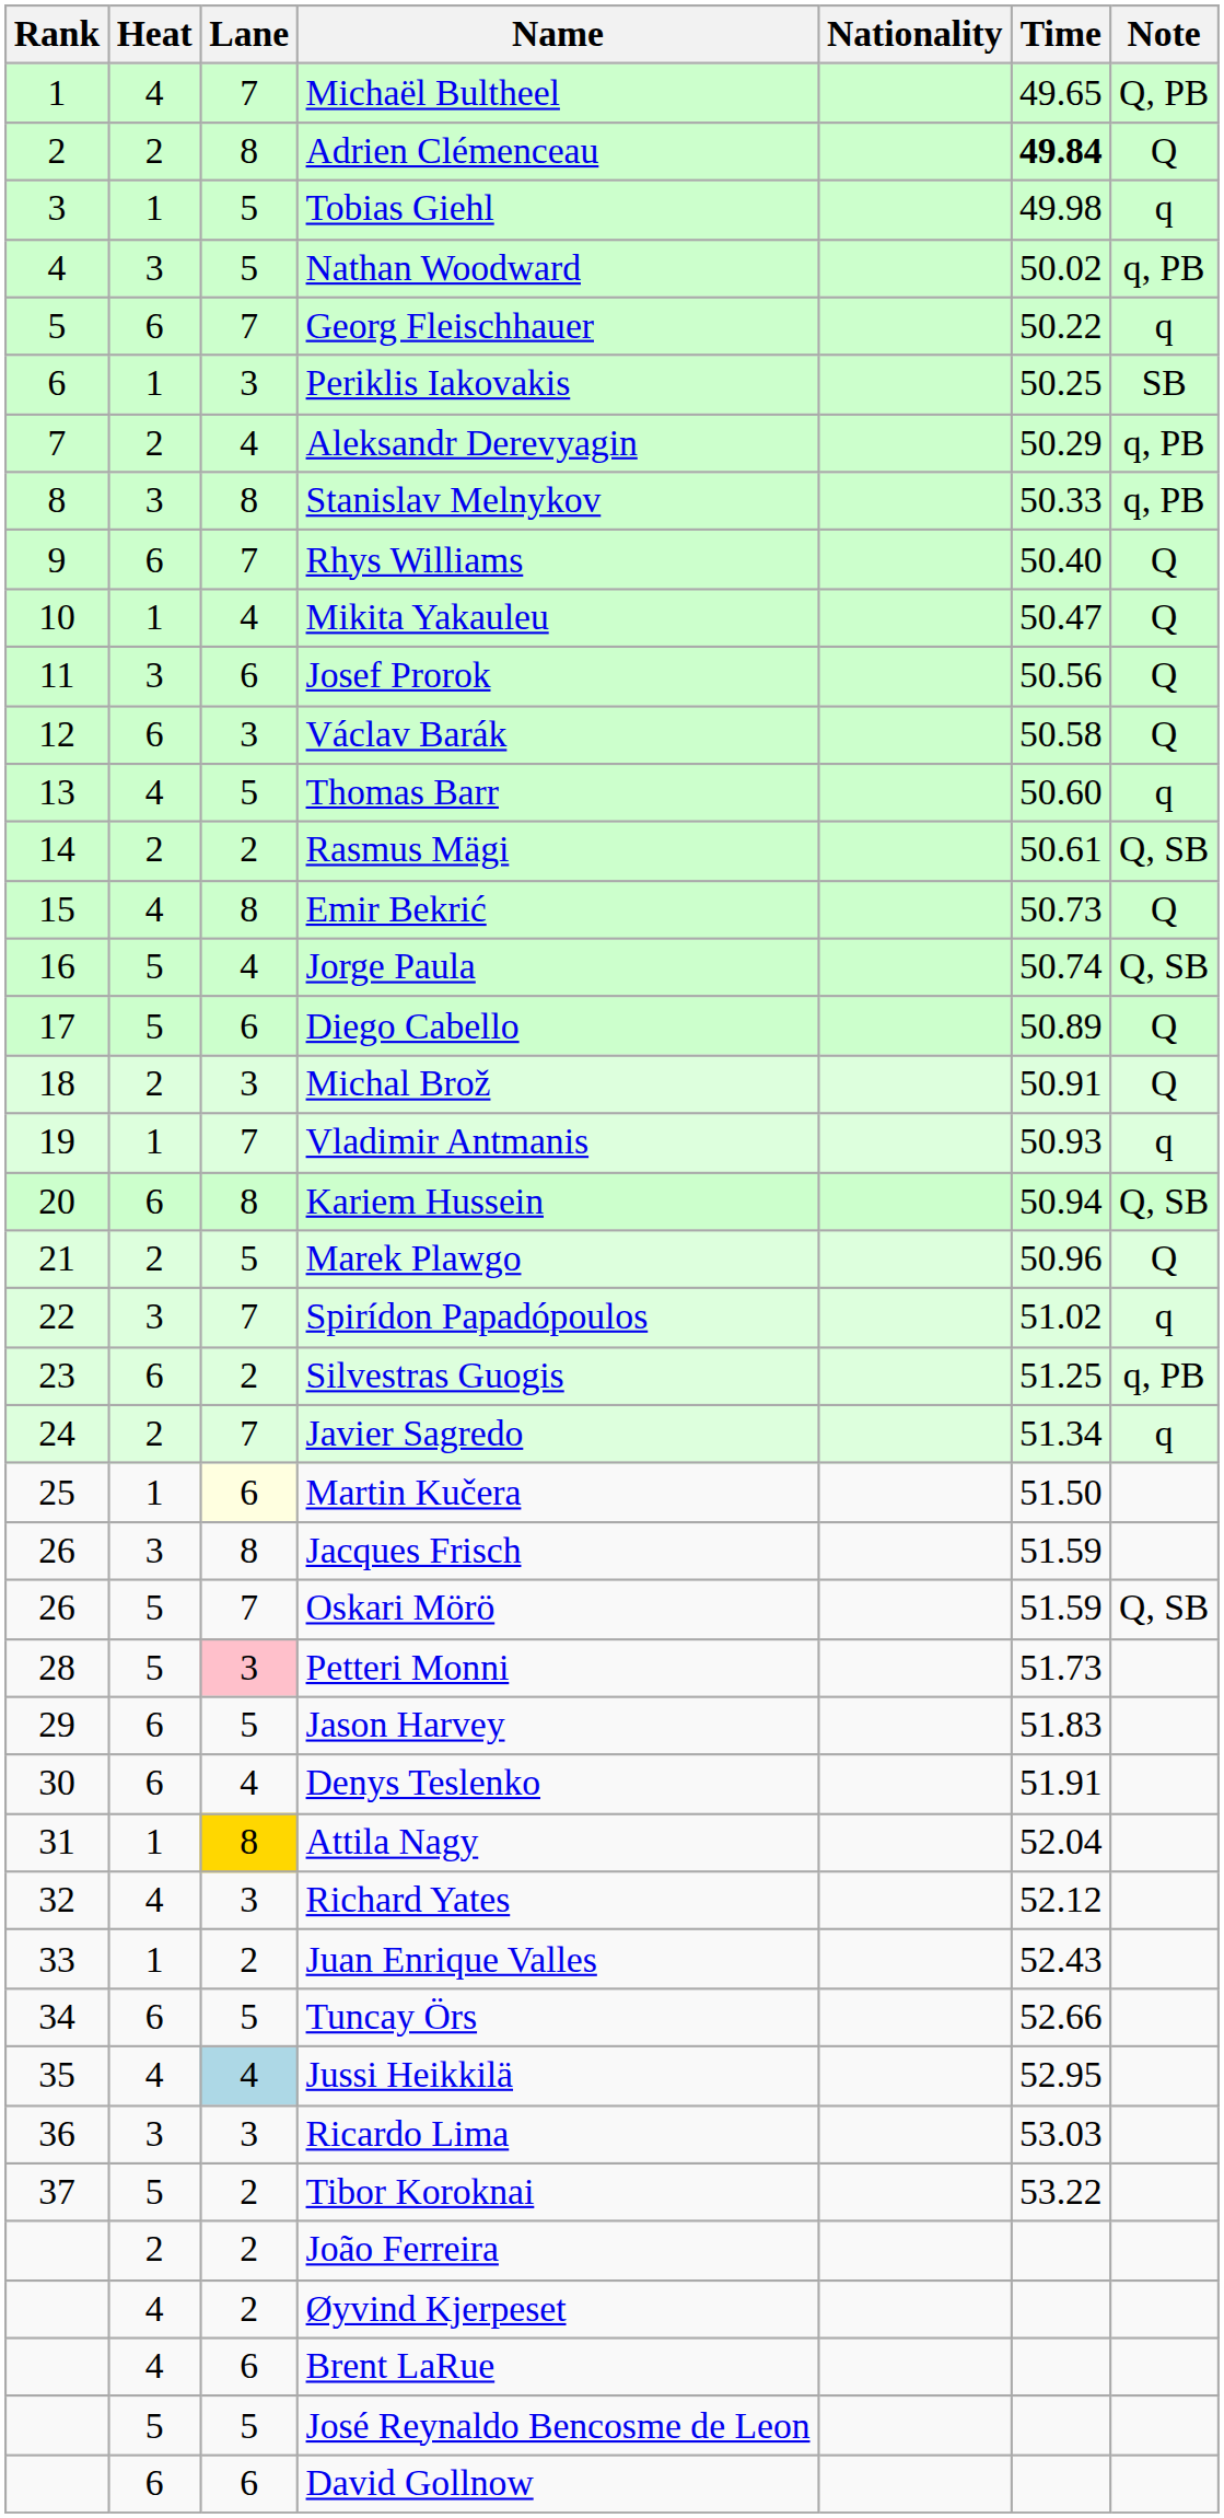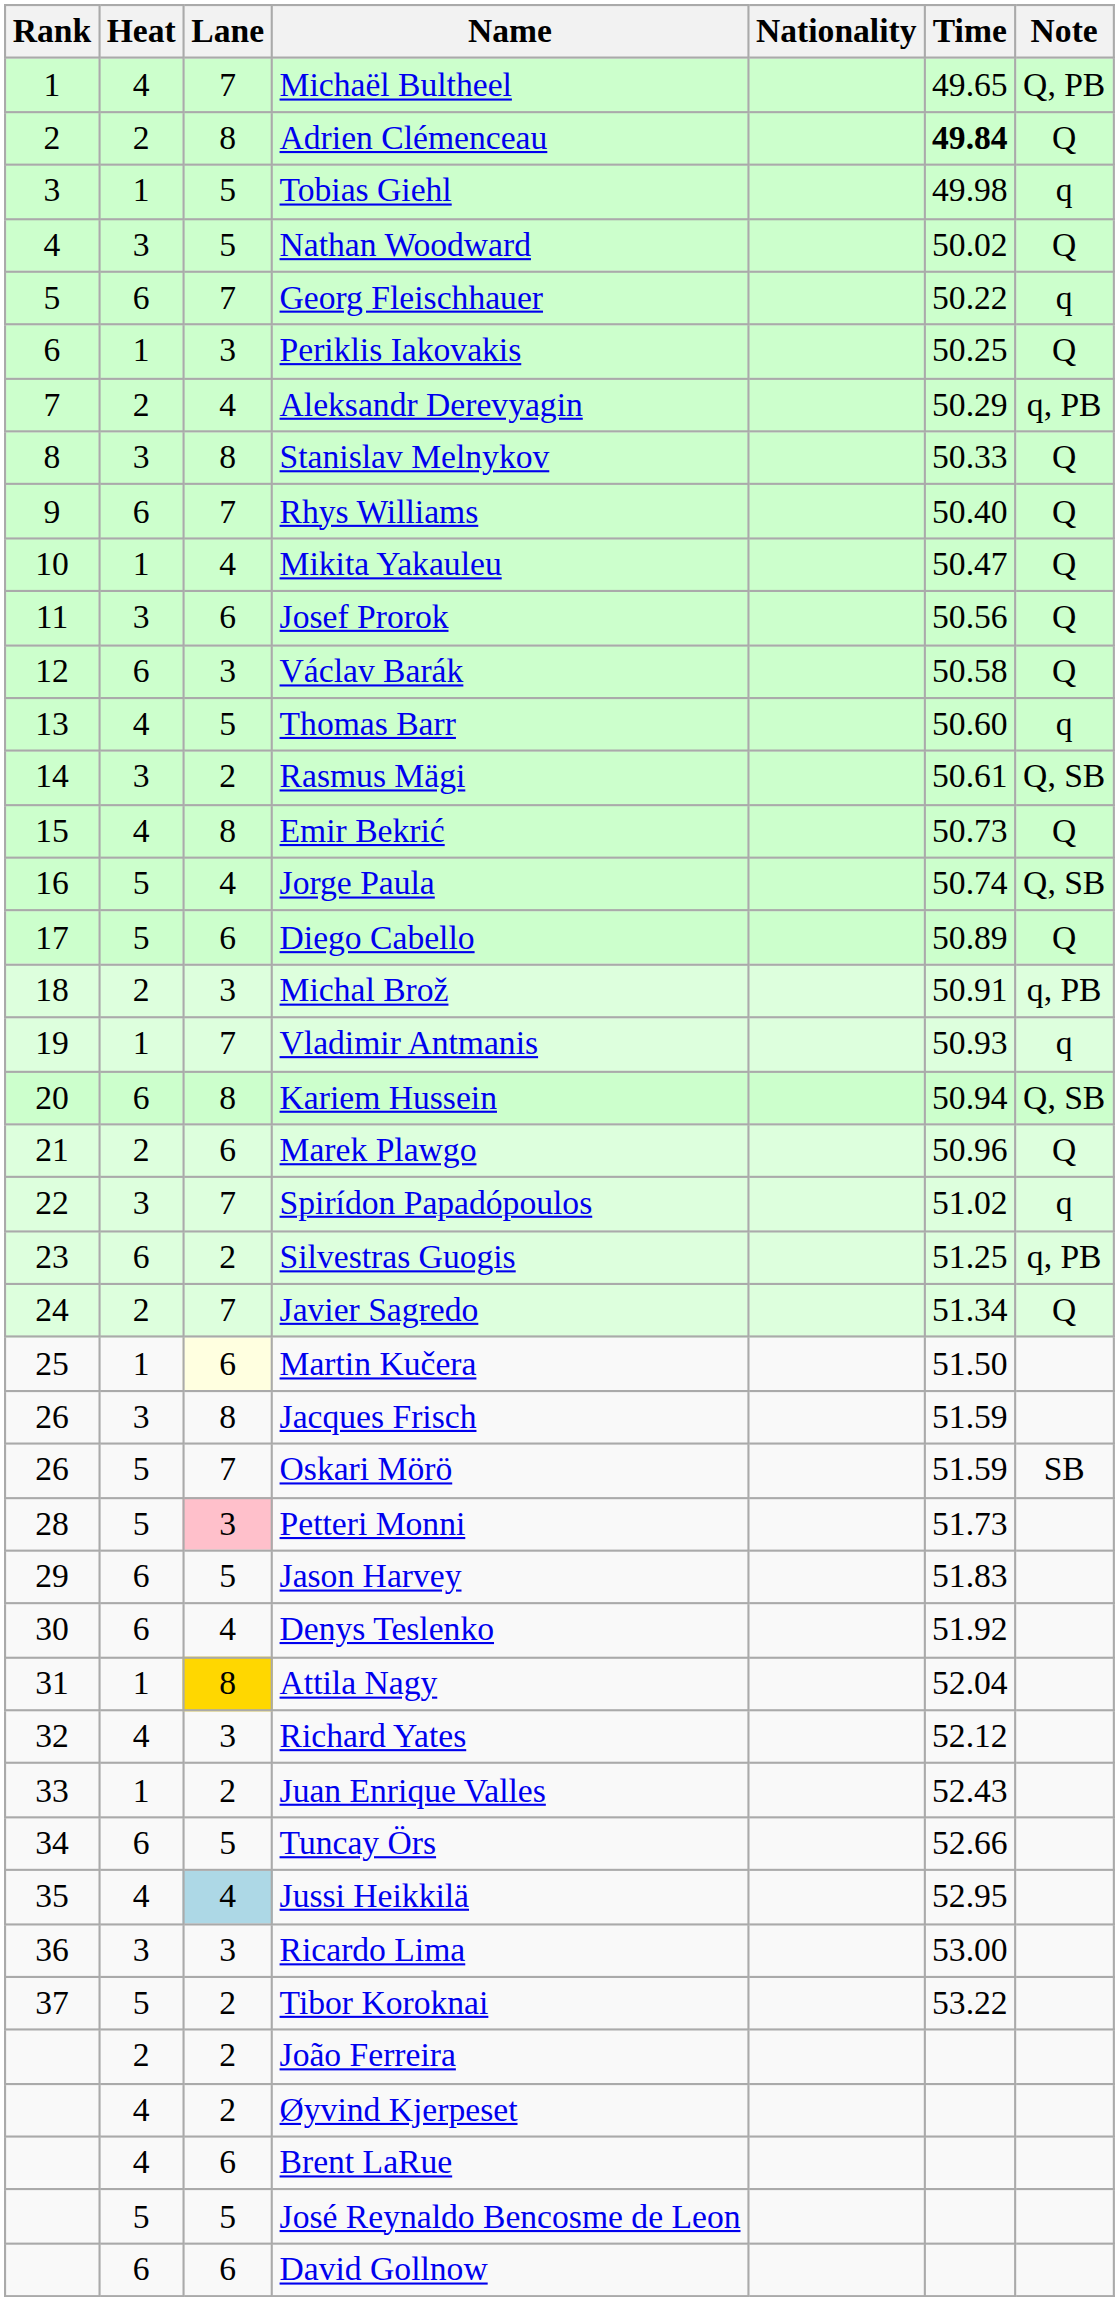 <table class="wikitable sortable" style="text-align:center">
 <tr>
 <th>Rank</th>
 <th>Heat</th>
 <th>Lane</th>
 <th>Name</th>
 <th>Nationality</th>
 <th>Time</th>
 <th>Note</th>
 </tr>
 <tr bgcolor=ccffcc>
 <td>1</td>
 <td>4</td>
 <td>7</td>
 <td align="left"><a href='#'>Michaël Bultheel</a></td>
 <td align=left></td>
 <td>49.65</td>
 <td>Q, PB</td>
 </tr>
 <tr bgcolor=ccffcc>
 <td>2</td>
 <td>2</td>
 <td>8</td>
 <td align="left"><a href='#'>Adrien Clémenceau</a></td>
 <td align=left></td>
 <td><strong>49.84</strong></td>
 <td>Q</td>
 </tr>
 <tr bgcolor=ccffcc>
 <td>3</td>
 <td>1</td>
 <td>5</td>
 <td align="left"><a href='#'>Tobias Giehl</a></td>
 <td align=left></td>
 <td>49.98</td>
 <td>q</td>
 </tr>
 <tr bgcolor=ccffcc>
 <td>4</td>
 <td>3</td>
 <td>5</td>
 <td align="left"><a href='#'>Nathan Woodward</a></td>
 <td align=left></td>
 <td>50.02</td>
-<td>q, PB</td>
+<td>Q</td>
 </tr>
 <tr bgcolor=ccffcc>
 <td>5</td>
 <td>6</td>
 <td>7</td>
 <td align="left"><a href='#'>Georg Fleischhauer</a></td>
 <td align=left></td>
 <td>50.22</td>
 <td>q</td>
 </tr>
 <tr bgcolor=ccffcc>
 <td>6</td>
 <td>1</td>
 <td>3</td>
 <td align="left"><a href='#'>Periklis Iakovakis</a></td>
 <td align=left></td>
 <td>50.25</td>
-<td>SB</td>
+<td>Q</td>
 </tr>
 <tr bgcolor=ccffcc>
 <td>7</td>
 <td>2</td>
 <td>4</td>
 <td align="left"><a href='#'>Aleksandr Derevyagin</a></td>
 <td align=left></td>
 <td>50.29</td>
 <td>q, PB</td>
 </tr>
 <tr bgcolor=ccffcc>
 <td>8</td>
 <td>3</td>
 <td>8</td>
 <td align="left"><a href='#'>Stanislav Melnykov</a></td>
 <td align=left></td>
 <td>50.33</td>
-<td>q, PB</td>
+<td>Q</td>
 </tr>
 <tr bgcolor=ccffcc>
 <td>9</td>
 <td>6</td>
 <td>7</td>
 <td align="left"><a href='#'>Rhys Williams</a></td>
 <td align=left></td>
 <td>50.40</td>
 <td>Q</td>
 </tr>
 <tr bgcolor=ccffcc>
 <td>10</td>
 <td>1</td>
 <td>4</td>
 <td align="left"><a href='#'>Mikita Yakauleu</a></td>
 <td align=left></td>
 <td>50.47</td>
 <td>Q</td>
 </tr>
 <tr bgcolor=ccffcc>
 <td>11</td>
 <td>3</td>
 <td>6</td>
 <td align="left"><a href='#'>Josef Prorok</a></td>
 <td align=left></td>
 <td>50.56</td>
 <td>Q</td>
 </tr>
 <tr bgcolor=ccffcc>
 <td>12</td>
 <td>6</td>
 <td>3</td>
 <td align="left"><a href='#'>Václav Barák</a></td>
 <td align=left></td>
 <td>50.58</td>
 <td>Q</td>
 </tr>
 <tr bgcolor=ccffcc>
 <td>13</td>
 <td>4</td>
 <td>5</td>
 <td align="left"><a href='#'>Thomas Barr</a></td>
 <td align=left></td>
 <td>50.60</td>
 <td>q</td>
 </tr>
 <tr bgcolor=ccffcc>
 <td>14</td>
-<td>2</td>
+<td>3</td>
 <td>2</td>
 <td align="left"><a href='#'>Rasmus Mägi</a></td>
 <td align=left></td>
 <td>50.61</td>
 <td>Q, SB</td>
 </tr>
 <tr bgcolor=ccffcc>
 <td>15</td>
 <td>4</td>
 <td>8</td>
 <td align="left"><a href='#'>Emir Bekrić</a></td>
 <td align=left></td>
 <td>50.73</td>
 <td>Q</td>
 </tr>
 <tr bgcolor=ccffcc>
 <td>16</td>
 <td>5</td>
 <td>4</td>
 <td align="left"><a href='#'>Jorge Paula</a></td>
 <td align=left></td>
 <td>50.74</td>
 <td>Q, SB</td>
 </tr>
 <tr bgcolor=ccffcc>
 <td>17</td>
 <td>5</td>
 <td>6</td>
 <td align="left"><a href='#'>Diego Cabello</a></td>
 <td align=left></td>
 <td>50.89</td>
 <td>Q</td>
 </tr>
 <tr bgcolor=ddffdd>
 <td>18</td>
 <td>2</td>
 <td>3</td>
 <td align="left"><a href='#'>Michal Brož</a></td>
 <td align=left></td>
 <td>50.91</td>
-<td>Q</td>
+<td>q, PB</td>
 </tr>
 <tr bgcolor=ddffdd>
 <td>19</td>
 <td>1</td>
 <td>7</td>
 <td align="left"><a href='#'>Vladimir Antmanis</a></td>
 <td align=left></td>
 <td>50.93</td>
 <td>q</td>
 </tr>
 <tr bgcolor=ccffcc>
 <td>20</td>
 <td>6</td>
 <td>8</td>
 <td align="left"><a href='#'>Kariem Hussein</a></td>
 <td align=left></td>
 <td>50.94</td>
 <td>Q, SB</td>
 </tr>
 <tr bgcolor=ddffdd>
 <td>21</td>
 <td>2</td>
-<td>5</td>
+<td>6</td>
 <td align="left"><a href='#'>Marek Plawgo</a></td>
 <td align=left></td>
 <td>50.96</td>
 <td>Q</td>
 </tr>
 <tr bgcolor=ddffdd>
 <td>22</td>
 <td>3</td>
 <td>7</td>
 <td align="left"><a href='#'>Spirídon Papadópoulos</a></td>
 <td align=left></td>
 <td>51.02</td>
 <td>q</td>
 </tr>
 <tr bgcolor=ddffdd>
 <td>23</td>
 <td>6</td>
 <td>2</td>
 <td align="left"><a href='#'>Silvestras Guogis</a></td>
 <td align=left></td>
 <td>51.25</td>
 <td>q, PB</td>
 </tr>
 <tr bgcolor=ddffdd>
 <td>24</td>
 <td>2</td>
 <td>7</td>
 <td align="left"><a href='#'>Javier Sagredo</a></td>
 <td align=left></td>
 <td>51.34</td>
-<td>q</td>
+<td>Q</td>
 </tr>
 <tr>
 <td>25</td>
 <td>1</td>
 <td style="background: lightyellow;">6</td>
 <td align="left"><a href='#'>Martin Kučera</a></td>
 <td align=left></td>
 <td>51.50</td>
 <td></td>
 </tr>
 <tr>
 <td>26</td>
 <td>3</td>
 <td>8</td>
 <td align="left"><a href='#'>Jacques Frisch</a></td>
 <td align=left></td>
 <td>51.59</td>
 <td></td>
 </tr>
 <tr>
 <td>26</td>
 <td>5</td>
 <td>7</td>
 <td align="left"><a href='#'>Oskari Mörö</a></td>
 <td align=left></td>
 <td>51.59</td>
-<td>Q, SB</td>
+<td>SB</td>
 </tr>
 <tr>
 <td>28</td>
 <td>5</td>
 <td style="background: pink;">3</td>
 <td align="left"><a href='#'>Petteri Monni</a></td>
 <td align=left></td>
 <td>51.73</td>
 <td></td>
 </tr>
 <tr>
 <td>29</td>
 <td>6</td>
 <td>5</td>
 <td align="left"><a href='#'>Jason Harvey</a></td>
 <td align=left></td>
 <td>51.83</td>
 <td></td>
 </tr>
 <tr>
 <td>30</td>
 <td>6</td>
 <td>4</td>
 <td align="left"><a href='#'>Denys Teslenko</a></td>
 <td align=left></td>
-<td>51.91</td>
+<td>51.92</td>
 <td></td>
 </tr>
 <tr>
 <td>31</td>
 <td>1</td>
 <td style="background: gold;">8</td>
 <td align="left"><a href='#'>Attila Nagy</a></td>
 <td align=left></td>
 <td>52.04</td>
 <td></td>
 </tr>
 <tr>
 <td>32</td>
 <td>4</td>
 <td>3</td>
 <td align="left"><a href='#'>Richard Yates</a></td>
 <td align=left></td>
 <td>52.12</td>
 <td></td>
 </tr>
 <tr>
 <td>33</td>
 <td>1</td>
 <td>2</td>
 <td align="left"><a href='#'>Juan Enrique Valles</a></td>
 <td align=left></td>
 <td>52.43</td>
 <td></td>
 </tr>
 <tr>
 <td>34</td>
 <td>6</td>
 <td>5</td>
 <td align="left"><a href='#'>Tuncay Örs</a></td>
 <td align=left></td>
 <td>52.66</td>
 <td></td>
 </tr>
 <tr>
 <td>35</td>
 <td>4</td>
 <td style="background: lightblue;">4</td>
 <td align="left"><a href='#'>Jussi Heikkilä</a></td>
 <td align=left></td>
 <td>52.95</td>
 <td></td>
 </tr>
 <tr>
 <td>36</td>
 <td>3</td>
 <td>3</td>
 <td align="left"><a href='#'>Ricardo Lima</a></td>
 <td align=left></td>
-<td>53.03</td>
+<td>53.00</td>
 <td></td>
 </tr>
 <tr>
 <td>37</td>
 <td>5</td>
 <td>2</td>
 <td align="left"><a href='#'>Tibor Koroknai</a></td>
 <td align=left></td>
 <td>53.22</td>
 <td></td>
 </tr>
 <tr>
 <td></td>
 <td>2</td>
 <td>2</td>
 <td align="left"><a href='#'>João Ferreira</a></td>
 <td align=left></td>
 <td></td>
 <td></td>
 </tr>
 <tr>
 <td></td>
 <td>4</td>
 <td>2</td>
 <td align="left"><a href='#'>Øyvind Kjerpeset</a></td>
 <td align=left></td>
 <td></td>
 <td></td>
 </tr>
 <tr>
 <td></td>
 <td>4</td>
 <td>6</td>
 <td align="left"><a href='#'>Brent LaRue</a></td>
 <td align=left></td>
 <td></td>
 <td></td>
 </tr>
 <tr>
 <td></td>
 <td>5</td>
 <td>5</td>
 <td align="left"><a href='#'>José Reynaldo Bencosme de Leon</a></td>
 <td align=left></td>
 <td></td>
 <td></td>
 </tr>
 <tr>
 <td></td>
 <td>6</td>
 <td>6</td>
 <td align="left"><a href='#'>David Gollnow</a></td>
 <td align=left></td>
 <td></td>
 <td></td>
 </tr>
 </table>
